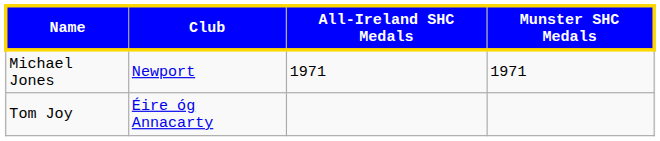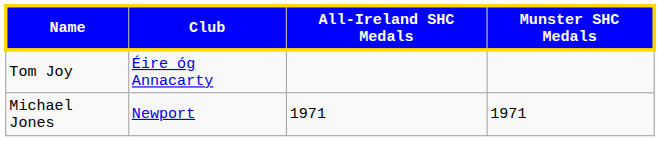 <table class="wikitable" width="90%">
 <tr style="text-align:center;background:blue;color:white;border:3px solid gold;">
 <td><strong>Name</strong></td>
 <td><strong>Club</strong></td>
 <td><strong>All-Ireland SHC Medals</strong></td>
 <td><strong>Munster SHC Medals</strong></td>
 </tr>
 <tr>
+<td>Tom Joy</td>
+<td><a href='#'>Éire óg Annacarty</a></td>
+<td></td>
+<td></td>
+</tr>
+<tr>
 <td>Michael Jones</td>
 <td><a href='#'>Newport</a></td>
 <td>1971</td>
 <td>1971</td>
 </tr>
-<tr>
-<td>Tom Joy</td>
-<td><a href='#'>Éire óg Annacarty</a></td>
-<td></td>
-<td></td>
-</tr>
 </table>
